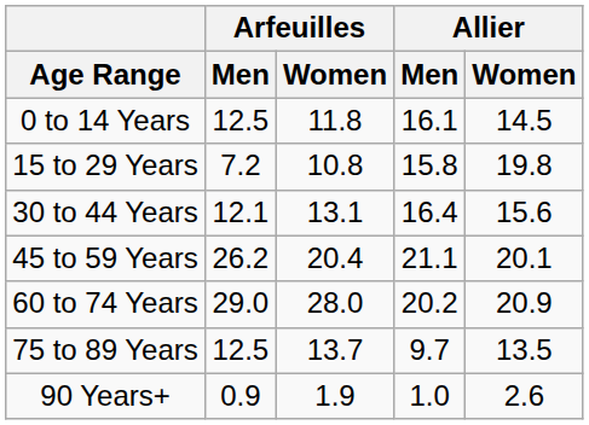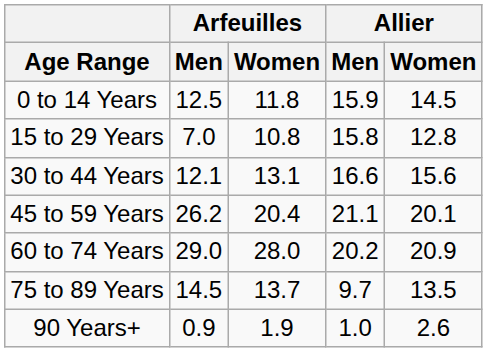 <table class="wikitable" style="text-align:center;">
 <tr>
 <th></th>
 <th colspan=2><strong>Arfeuilles</strong></th>
 <th colspan=2><strong>Allier</strong></th>
 </tr>
 <tr>
 <th><strong>Age Range</strong></th>
 <th><strong>Men</strong></th>
 <th><strong>Women</strong></th>
 <th><strong>Men</strong></th>
 <th><strong>Women</strong></th>
 </tr>
 <tr>
 <td>0 to 14 Years</td>
 <td>12.5</td>
 <td>11.8</td>
-<td>16.1</td>
+<td>15.9</td>
 <td>14.5</td>
 </tr>
 <tr>
 <td>15 to 29 Years</td>
-<td>7.2</td>
+<td>7.0</td>
 <td>10.8</td>
 <td>15.8</td>
-<td>19.8</td>
+<td>12.8</td>
 </tr>
 <tr>
 <td>30 to 44 Years</td>
 <td>12.1</td>
 <td>13.1</td>
-<td>16.4</td>
+<td>16.6</td>
 <td>15.6</td>
 </tr>
 <tr>
 <td>45 to 59 Years</td>
 <td>26.2</td>
 <td>20.4</td>
 <td>21.1</td>
 <td>20.1</td>
 </tr>
 <tr>
 <td>60 to 74 Years</td>
 <td>29.0</td>
 <td>28.0</td>
 <td>20.2</td>
 <td>20.9</td>
 </tr>
 <tr>
 <td>75 to 89 Years</td>
-<td>12.5</td>
+<td>14.5</td>
 <td>13.7</td>
 <td>9.7</td>
 <td>13.5</td>
 </tr>
 <tr>
 <td>90 Years+</td>
 <td>0.9</td>
 <td>1.9</td>
 <td>1.0</td>
 <td>2.6</td>
 </tr>
 </table>
